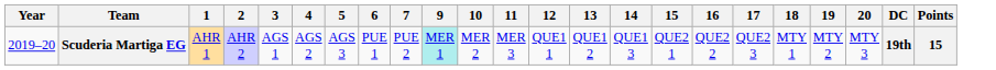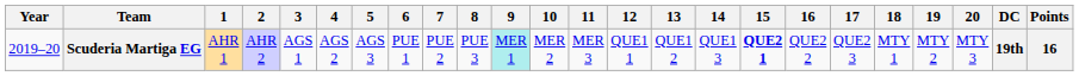 <table class="wikitable" style="text-align:center; font-size:85%">
 <tr>
 <th>Year</th>
 <th>Team</th>
 <th>1</th>
 <th>2</th>
 <th>3</th>
 <th>4</th>
 <th>5</th>
 <th>6</th>
 <th>7</th>
+<th>8</th>
 <th>9</th>
 <th>10</th>
 <th>11</th>
 <th>12</th>
 <th>13</th>
 <th>14</th>
 <th>15</th>
 <th>16</th>
 <th>17</th>
 <th>18</th>
 <th>19</th>
 <th>20</th>
 <th>DC</th>
 <th>Points</th>
 </tr>
 <tr>
 <td nowrap><a href='#'>2019–20</a></td>
 <th nowrap>Scuderia Martiga <a href='#'>EG</a></th>
 <td style="background:#FFDF9F;"><a href='#'>AHR<br>1</a><br></td>
 <td style="background:#CFCFFF;"><a href='#'>AHR<br>2</a><br></td>
 <td><a href='#'>AGS<br>1</a></td>
 <td><a href='#'>AGS<br>2</a></td>
 <td><a href='#'>AGS<br>3</a></td>
 <td><a href='#'>PUE<br>1</a></td>
 <td><a href='#'>PUE<br>2</a></td>
+<td><a href='#'>PUE<br>3</a></td>
 <td style="background: paleturquoise;"><a href='#'>MER<br>1</a></td>
 <td><a href='#'>MER<br>2</a></td>
 <td><a href='#'>MER<br>3</a></td>
 <td><a href='#'>QUE1<br>1</a></td>
 <td><a href='#'>QUE1<br>2</a></td>
 <td><a href='#'>QUE1<br>3</a></td>
-<td><a href='#'>QUE2<br>1</a></td>
+<td><strong><a href='#'>QUE2<br>1</a></strong></td>
 <td><a href='#'>QUE2<br>2</a></td>
 <td><a href='#'>QUE2<br>3</a></td>
 <td><a href='#'>MTY<br>1</a></td>
 <td><a href='#'>MTY<br>2</a></td>
 <td><a href='#'>MTY<br>3</a></td>
 <th>19th</th>
-<th>15</th>
+<th>16</th>
 </tr>
 </table>
